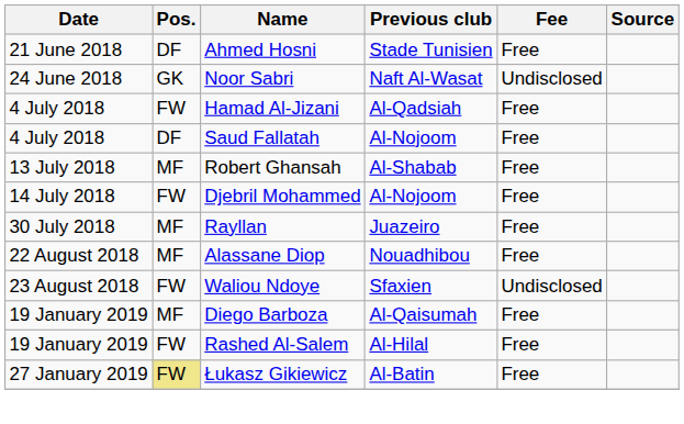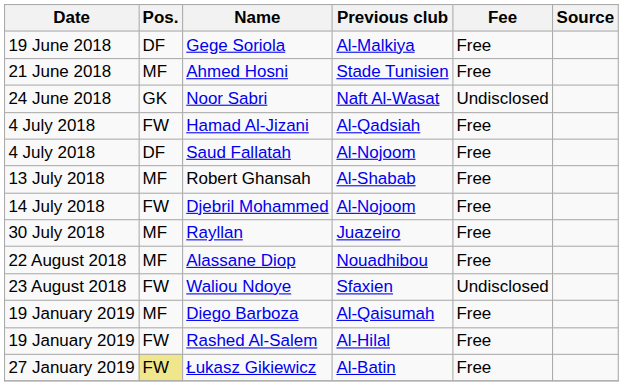 <table class="wikitable" style="text-align:left">
 <tr>
 <th>Date</th>
 <th>Pos.</th>
 <th>Name</th>
 <th>Previous club</th>
 <th>Fee</th>
 <th>Source</th>
 </tr>
 <tr>
+<td>19 June 2018</td>
+<td>DF</td>
+<td> <a href='#'>Gege Soriola</a></td>
+<td> <a href='#'>Al-Malkiya</a></td>
+<td>Free</td>
+<td></td>
+</tr>
+<tr>
 <td>21 June 2018</td>
-<td>DF</td>
+<td>MF</td>
 <td> <a href='#'>Ahmed Hosni</a></td>
 <td> <a href='#'>Stade Tunisien</a></td>
 <td>Free</td>
 <td></td>
 </tr>
 <tr>
 <td>24 June 2018</td>
 <td>GK</td>
 <td> <a href='#'>Noor Sabri</a></td>
 <td> <a href='#'>Naft Al-Wasat</a></td>
 <td>Undisclosed</td>
 <td></td>
 </tr>
 <tr>
 <td>4 July 2018</td>
 <td>FW</td>
 <td> <a href='#'>Hamad Al-Jizani</a></td>
 <td> <a href='#'>Al-Qadsiah</a></td>
 <td>Free</td>
 <td></td>
 </tr>
 <tr>
 <td>4 July 2018</td>
 <td>DF</td>
 <td> <a href='#'>Saud Fallatah</a></td>
 <td> <a href='#'>Al-Nojoom</a></td>
 <td>Free</td>
 <td></td>
 </tr>
 <tr>
 <td>13 July 2018</td>
 <td>MF</td>
 <td> Robert Ghansah</td>
 <td> <a href='#'>Al-Shabab</a></td>
 <td>Free</td>
 <td></td>
 </tr>
 <tr>
 <td>14 July 2018</td>
 <td>FW</td>
 <td> <a href='#'>Djebril Mohammed</a></td>
 <td> <a href='#'>Al-Nojoom</a></td>
 <td>Free</td>
 <td></td>
 </tr>
 <tr>
 <td>30 July 2018</td>
 <td>MF</td>
 <td> <a href='#'>Rayllan</a></td>
 <td> <a href='#'>Juazeiro</a></td>
 <td>Free</td>
 <td></td>
 </tr>
 <tr>
 <td>22 August 2018</td>
 <td>MF</td>
 <td> <a href='#'>Alassane Diop</a></td>
 <td> <a href='#'>Nouadhibou</a></td>
 <td>Free</td>
 <td></td>
 </tr>
 <tr>
 <td>23 August 2018</td>
 <td>FW</td>
 <td> <a href='#'>Waliou Ndoye</a></td>
 <td> <a href='#'>Sfaxien</a></td>
 <td>Undisclosed</td>
 <td></td>
 </tr>
 <tr>
 <td>19 January 2019</td>
 <td>MF</td>
 <td> <a href='#'>Diego Barboza</a></td>
 <td> <a href='#'>Al-Qaisumah</a></td>
 <td>Free</td>
 <td></td>
 </tr>
 <tr>
 <td>19 January 2019</td>
 <td>FW</td>
 <td> <a href='#'>Rashed Al-Salem</a></td>
 <td> <a href='#'>Al-Hilal</a></td>
 <td>Free</td>
 <td></td>
 </tr>
 <tr>
 <td>27 January 2019</td>
 <td style="background: khaki;">FW</td>
 <td> <a href='#'>Łukasz Gikiewicz</a></td>
 <td> <a href='#'>Al-Batin</a></td>
 <td>Free</td>
 <td></td>
 </tr>
 <tr>
 </tr>
 </table>
